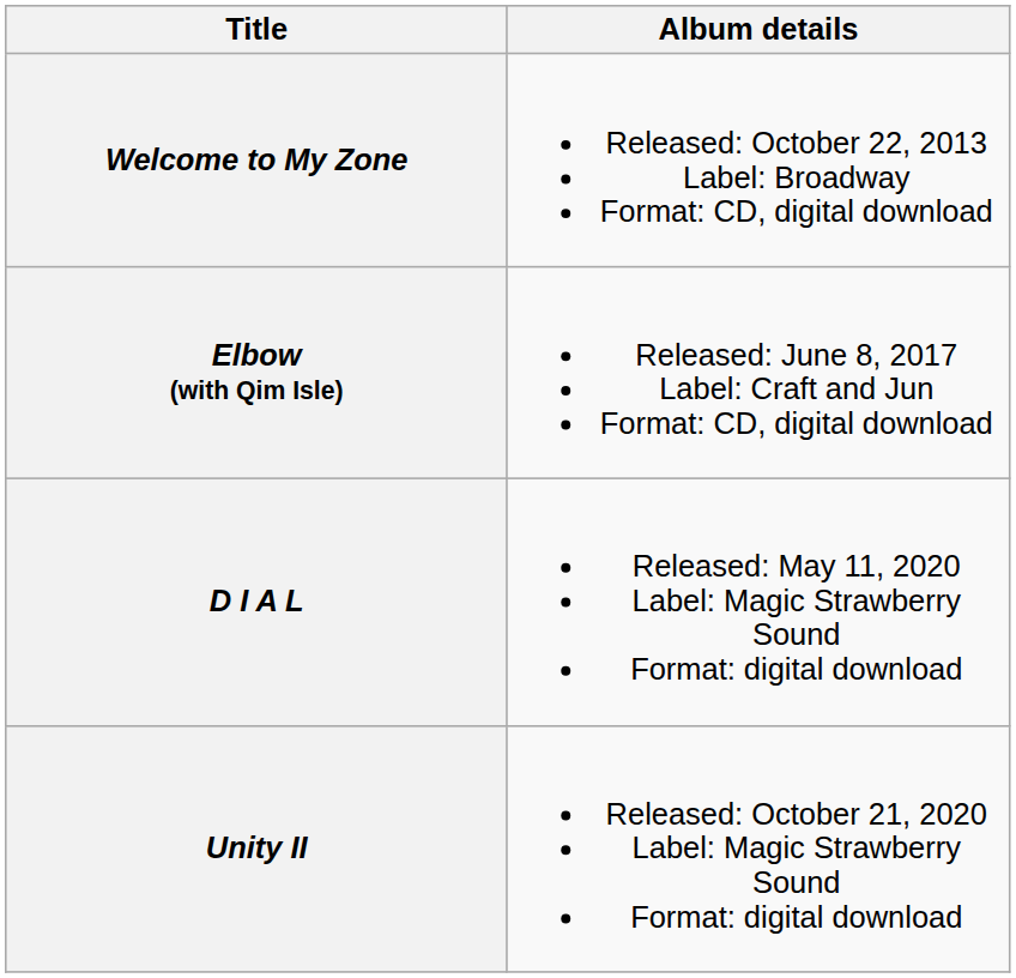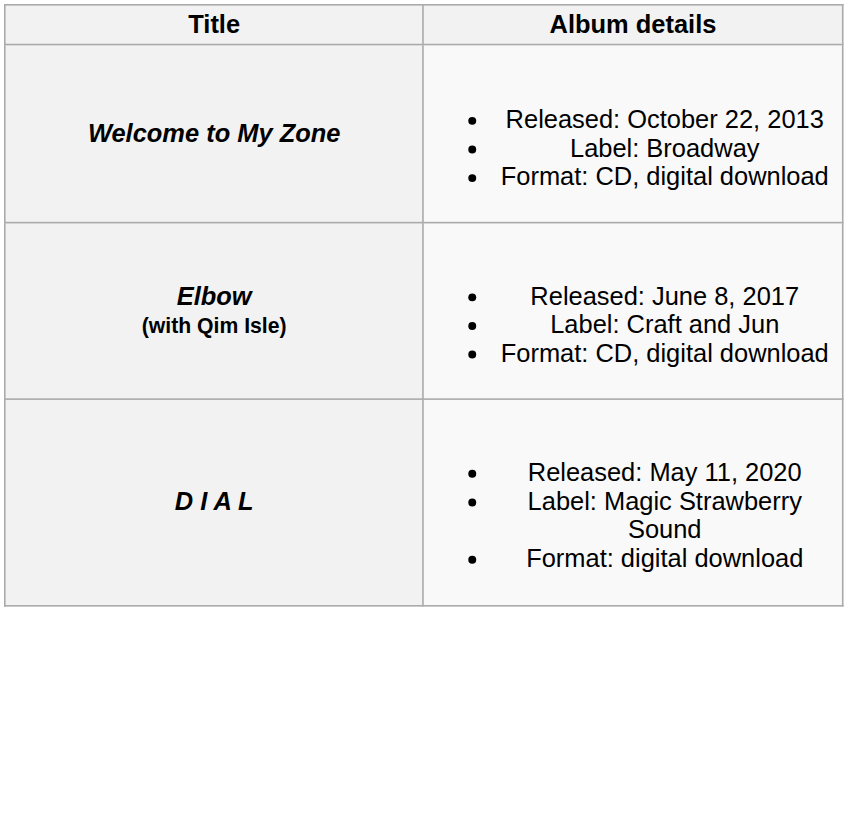 <table class="wikitable plainrowheaders" style="text-align:center;" border="1">
 <tr>
 <th scope="col" style="width:16em;">Title</th>
 <th scope="col" style="width:16em;">Album details</th>
 </tr>
 <tr>
 <th scope="row"><em>Welcome to My Zone</em></th>
 <td><br><ul><li>Released: October 22, 2013</li><li>Label: Broadway</li><li>Format: CD, digital download</li></ul></td>
 </tr>
 <tr>
 <th scope="row"><em>Elbow</em><br><small>(with Qim Isle)</small></th>
 <td><br><ul><li>Released: June 8, 2017</li><li>Label: Craft and Jun</li><li>Format: CD, digital download</li></ul></td>
 </tr>
 <tr>
 <th scope="row"><em>D I A L</em></th>
 <td><br><ul><li>Released: May 11, 2020</li><li>Label: Magic Strawberry Sound</li><li>Format: digital download</li></ul></td>
 </tr>
-<tr>
-<th scope="row"><em>Unity II</em></th>
-<td><br><ul><li>Released: October 21, 2020</li><li>Label: Magic Strawberry Sound</li><li>Format: digital download</li></ul></td>
-</tr>
 </table>
